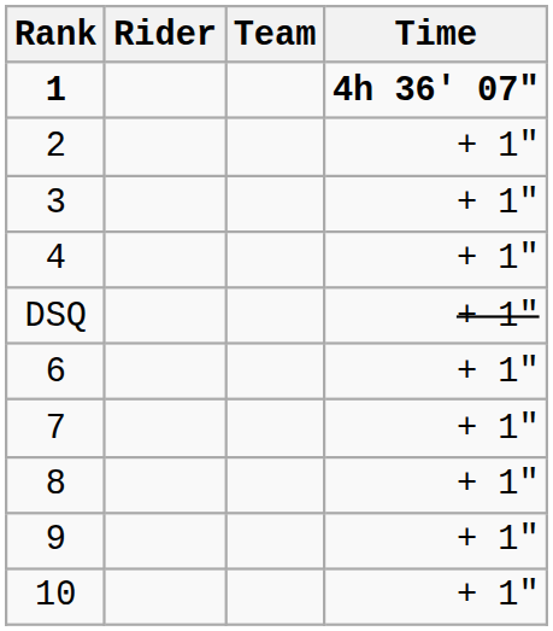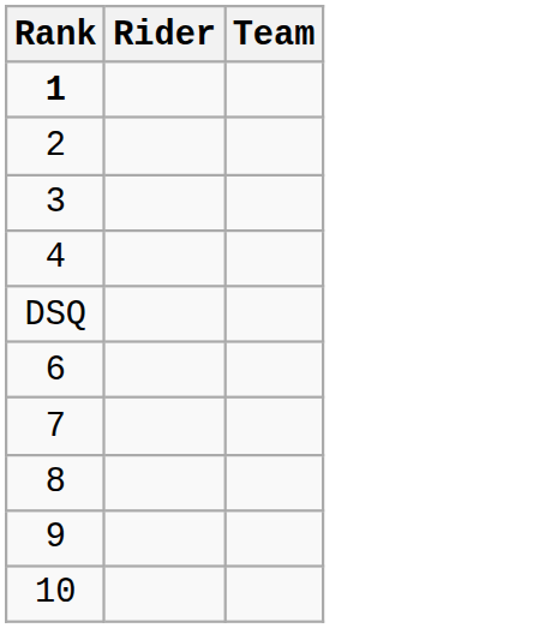 <table class="wikitable">
 <tr>
 <th>Rank</th>
 <th>Rider</th>
 <th>Team</th>
-<th>Time</th>
 </tr>
 <tr>
 <td style="text-align:center;"><strong>1</strong></td>
 <td><strong></strong> </td>
 <td><strong></strong></td>
-<td style="text-align:right;"><strong>4h 36' 07"</strong></td>
 </tr>
 <tr>
 <td style="text-align:center;">2</td>
 <td></td>
 <td></td>
-<td style="text-align:right;">+ 1"</td>
 </tr>
 <tr>
 <td style="text-align:center;">3</td>
 <td></td>
 <td></td>
-<td style="text-align:right;">+ 1"</td>
 </tr>
 <tr>
 <td style="text-align:center;">4</td>
 <td></td>
 <td></td>
-<td style="text-align:right;">+ 1"</td>
 </tr>
 <tr>
 <td style="text-align:center;">DSQ</td>
 <td><s> </s></td>
 <td><s></s></td>
-<td style="text-align:right;"><s>+ 1"</s></td>
 </tr>
 <tr>
 <td style="text-align:center;">6</td>
 <td></td>
 <td></td>
-<td style="text-align:right;">+ 1"</td>
 </tr>
 <tr>
 <td style="text-align:center;">7</td>
 <td></td>
 <td></td>
-<td style="text-align:right;">+ 1"</td>
 </tr>
 <tr>
 <td style="text-align:center;">8</td>
 <td></td>
 <td></td>
-<td style="text-align:right;">+ 1"</td>
 </tr>
 <tr>
 <td style="text-align:center;">9</td>
 <td></td>
 <td></td>
-<td style="text-align:right;">+ 1"</td>
 </tr>
 <tr>
 <td style="text-align:center;">10</td>
 <td></td>
 <td></td>
-<td style="text-align:right;">+ 1"</td>
 </tr>
 </table>
